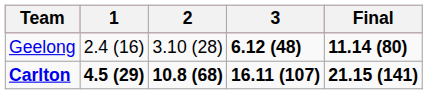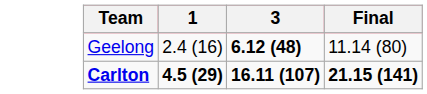 <table class="wikitable" | align="right">
 <tr bgcolor="#FF0033">
 <th>Team</th>
 <th>1</th>
-<th>2</th>
 <th>3</th>
 <th>Final</th>
 </tr>
 <tr>
 <td><a href='#'>Geelong</a></td>
 <td>2.4 (16)</td>
-<td>3.10 (28)</td>
 <td><strong>6.12 (48)</strong></td>
-<td><strong>11.14 (80)</strong></td>
+<td>11.14 (80)</td>
 </tr>
 <tr>
 <td><strong><a href='#'>Carlton</a></strong></td>
 <td><strong>4.5 (29)</strong></td>
-<td><strong>10.8 (68)</strong></td>
 <td><strong>16.11 (107)</strong></td>
 <td><strong>21.15 (141)</strong></td>
 </tr>
 </table>
